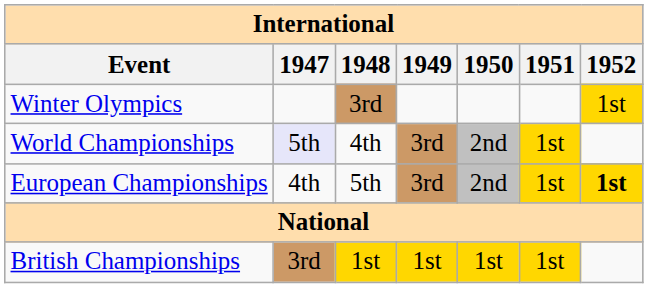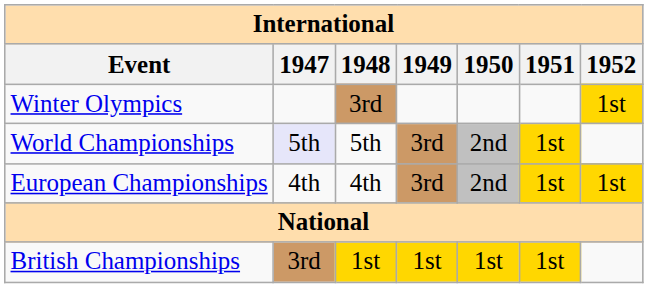 <table class="wikitable" style="text-align:center">
 <tr>
 <th style="background-color: #ffdead; " colspan=7 align=center>International</th>
 </tr>
 <tr>
 <th>Event</th>
 <th>1947</th>
 <th>1948</th>
 <th>1949</th>
 <th>1950</th>
 <th>1951</th>
 <th>1952</th>
 </tr>
 <tr>
 <td align=left><a href='#'>Winter Olympics</a></td>
 <td></td>
 <td bgcolor=cc9966>3rd</td>
 <td></td>
 <td></td>
 <td></td>
 <td bgcolor=gold>1st</td>
 </tr>
 <tr>
 <td align=left><a href='#'>World Championships</a></td>
 <td style="background: lavender;">5th</td>
-<td>4th</td>
+<td>5th</td>
 <td bgcolor=cc9966>3rd</td>
 <td bgcolor=silver>2nd</td>
 <td bgcolor=gold>1st</td>
 <td></td>
 </tr>
 <tr>
 <td align=left><a href='#'>European Championships</a></td>
 <td>4th</td>
-<td>5th</td>
+<td>4th</td>
 <td bgcolor=cc9966>3rd</td>
 <td bgcolor=silver>2nd</td>
 <td bgcolor=gold>1st</td>
-<td bgcolor=gold><strong>1st</strong></td>
+<td bgcolor=gold>1st</td>
 </tr>
 <tr>
 <th style="background-color: #ffdead; " colspan=7 align=center>National</th>
 </tr>
 <tr>
 <td align=left><a href='#'>British Championships</a></td>
 <td bgcolor=cc9966>3rd</td>
 <td bgcolor=gold>1st</td>
 <td bgcolor=gold>1st</td>
 <td bgcolor=gold>1st</td>
 <td bgcolor=gold>1st</td>
 <td></td>
 </tr>
 </table>
